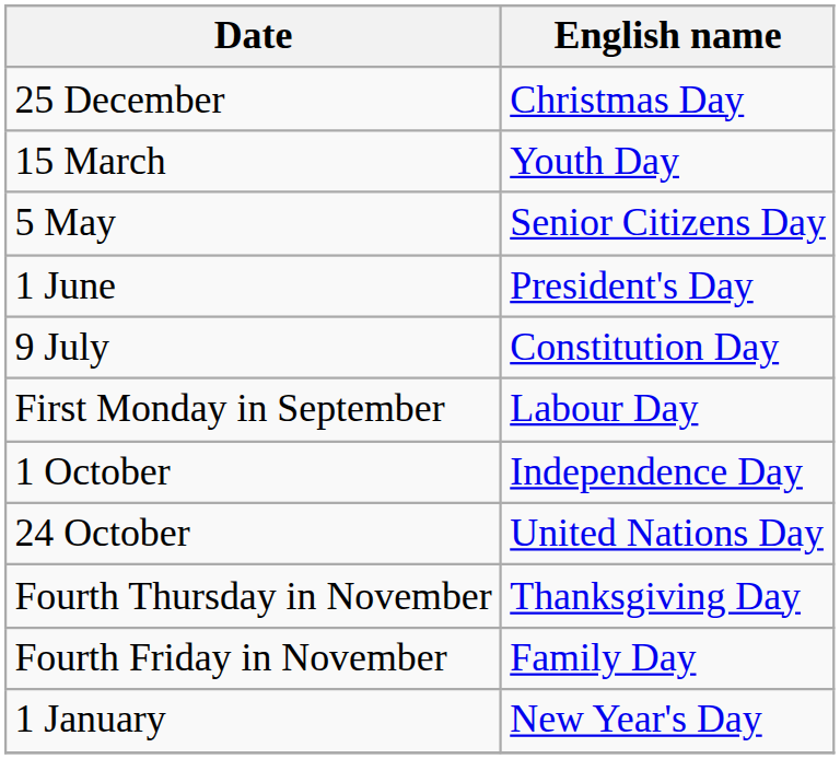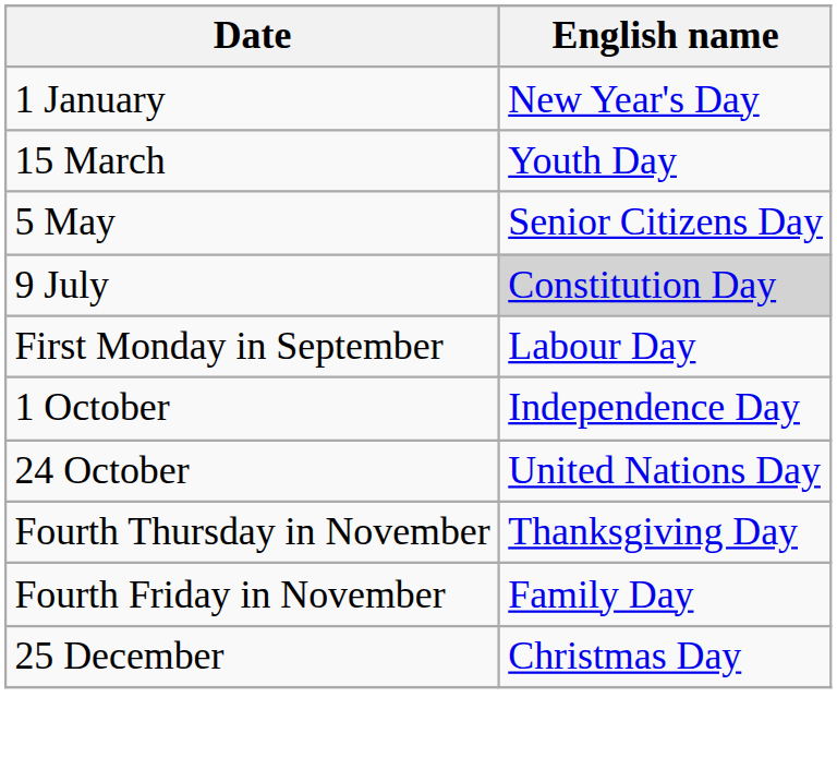 <table class="wikitable">
 <tr>
 </tr>
 <tr>
 <th>Date</th>
 <th>English name</th>
 </tr>
 <tr>
-<td>25 December</td>
-<td><a href='#'>Christmas Day</a></td>
+<td>1 January</td>
+<td><a href='#'>New Year's Day</a></td>
 </tr>
 <tr>
 <td>15 March</td>
 <td><a href='#'>Youth Day</a></td>
 </tr>
 <tr>
 <td>5 May</td>
 <td><a href='#'>Senior Citizens Day</a></td>
 </tr>
 <tr>
-<td>1 June</td>
-<td><a href='#'>President's Day</a></td>
-</tr>
-<tr>
 <td>9 July</td>
-<td><a href='#'>Constitution Day</a></td>
+<td style="background: lightgrey;"><a href='#'>Constitution Day</a></td>
 </tr>
 <tr>
 <td>First Monday in September</td>
 <td><a href='#'>Labour Day</a></td>
 </tr>
 <tr>
 <td>1 October</td>
 <td><a href='#'>Independence Day</a></td>
 </tr>
 <tr>
 <td>24 October</td>
 <td><a href='#'>United Nations Day</a></td>
 </tr>
 <tr>
 <td>Fourth Thursday in November</td>
 <td><a href='#'>Thanksgiving Day</a></td>
 </tr>
 <tr>
 <td>Fourth Friday in November</td>
 <td><a href='#'>Family Day</a></td>
 </tr>
 <tr>
-<td>1 January</td>
-<td><a href='#'>New Year's Day</a></td>
+<td>25 December</td>
+<td><a href='#'>Christmas Day</a></td>
 </tr>
 <tr>
 </tr>
 </table>
